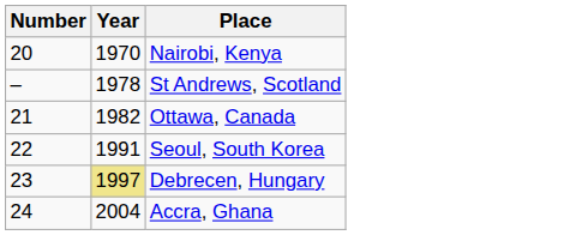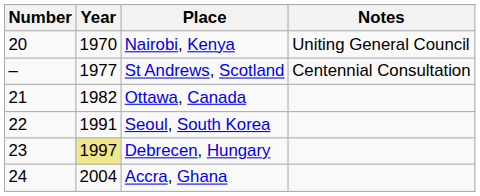 <table class="wikitable">
 <tr>
 <th>Number</th>
 <th>Year</th>
 <th>Place</th>
+<th>Notes</th>
 </tr>
 <tr>
 <td>20</td>
 <td>1970</td>
 <td><a href='#'>Nairobi</a>, <a href='#'>Kenya</a></td>
+<td>Uniting General Council</td>
 </tr>
 <tr>
 <td>–</td>
-<td>1978</td>
+<td>1977</td>
 <td><a href='#'>St Andrews</a>, <a href='#'>Scotland</a></td>
+<td>Centennial Consultation</td>
 </tr>
 <tr>
 <td>21</td>
 <td>1982</td>
 <td><a href='#'>Ottawa</a>, <a href='#'>Canada</a></td>
+<td></td>
 </tr>
 <tr>
 <td>22</td>
 <td>1991</td>
 <td><a href='#'>Seoul</a>, <a href='#'>South Korea</a></td>
+<td></td>
 </tr>
 <tr>
 <td>23</td>
 <td style="background: khaki;">1997</td>
 <td><a href='#'>Debrecen</a>, <a href='#'>Hungary</a></td>
+<td></td>
 </tr>
 <tr>
 <td>24</td>
 <td>2004</td>
 <td><a href='#'>Accra</a>, <a href='#'>Ghana</a></td>
+<td></td>
 </tr>
 </table>
